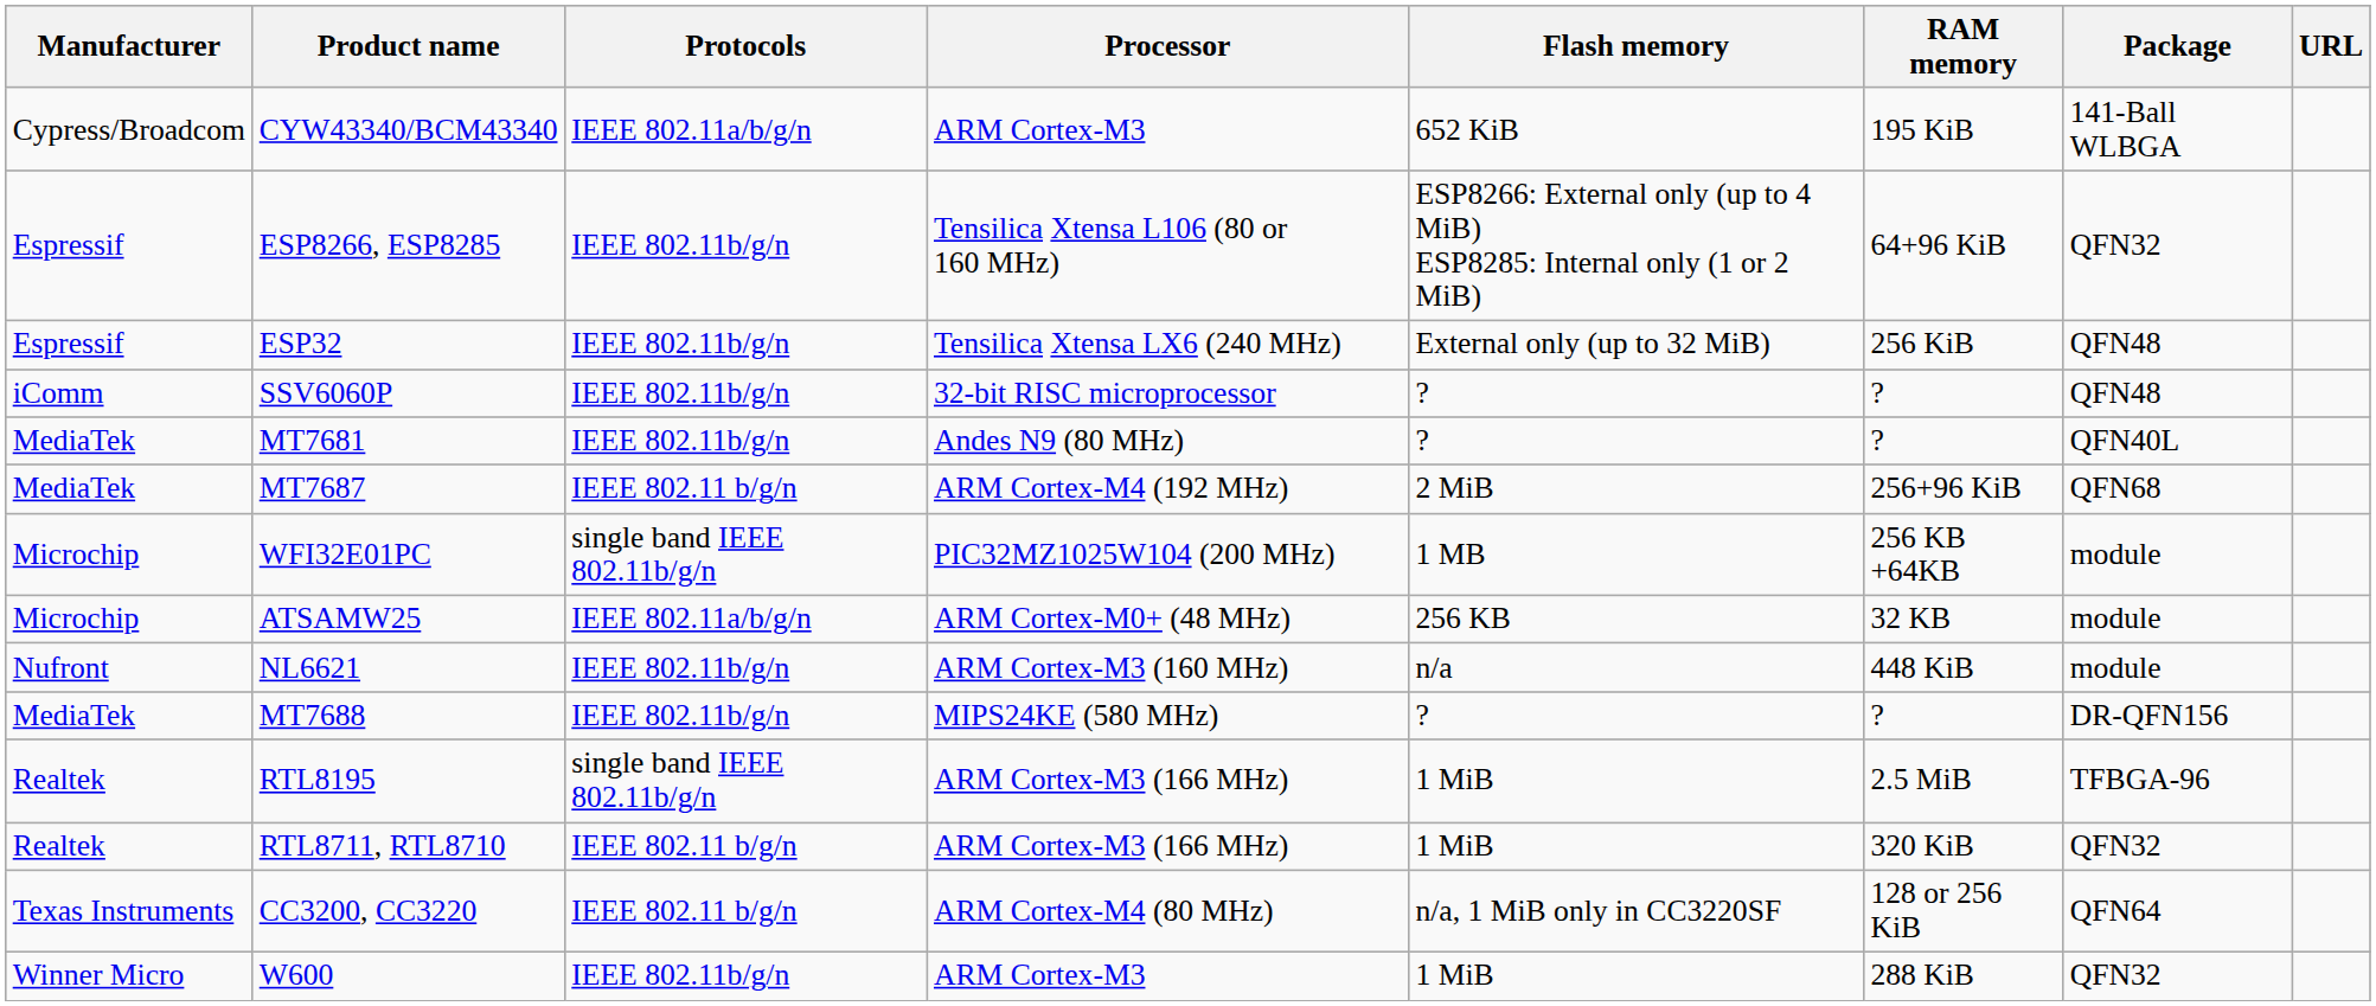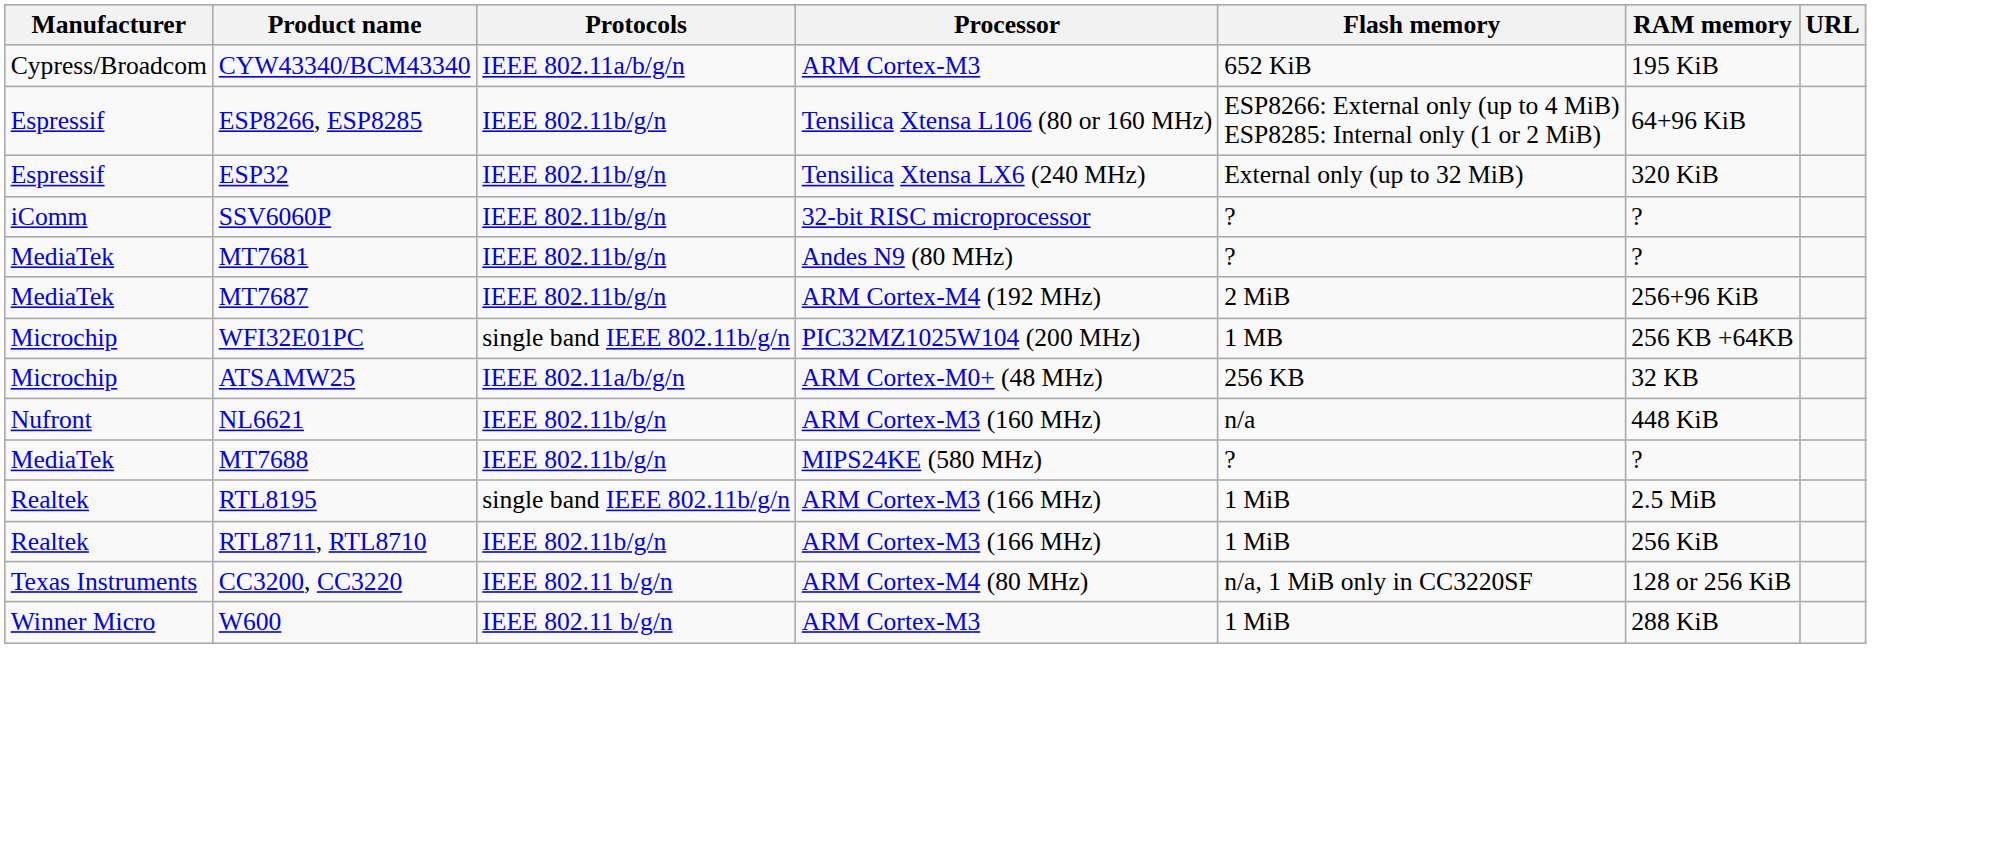 <table class="wikitable sortable">
 <tr>
 <th>Manufacturer</th>
 <th>Product name</th>
 <th>Protocols</th>
 <th>Processor</th>
 <th>Flash memory</th>
 <th>RAM memory</th>
-<th>Package</th>
 <th>URL</th>
 </tr>
 <tr>
 <td>Cypress/Broadcom</td>
 <td><a href='#'>CYW43340/BCM43340</a></td>
 <td><a href='#'>IEEE 802.11a/b/g/n</a></td>
 <td><a href='#'>ARM Cortex-M3</a></td>
 <td>652 KiB</td>
 <td>195 KiB</td>
-<td>141-Ball WLBGA</td>
 <td></td>
 </tr>
 <tr>
 <td><a href='#'>Espressif</a></td>
 <td><a href='#'>ESP8266</a>, <a href='#'>ESP8285</a></td>
 <td><a href='#'>IEEE 802.11b/g/n</a></td>
 <td><a href='#'>Tensilica</a> <a href='#'>Xtensa L106</a> (80 or 160 MHz)</td>
 <td>ESP8266: External only (up to 4 MiB) <br> ESP8285: Internal only (1 or 2 MiB)</td>
 <td>64+96 KiB</td>
-<td>QFN32</td>
 <td> <br> </td>
 </tr>
 <tr>
 <td><a href='#'>Espressif</a></td>
 <td><a href='#'>ESP32</a></td>
 <td><a href='#'>IEEE 802.11b/g/n</a></td>
 <td><a href='#'>Tensilica</a> <a href='#'>Xtensa LX6</a> (240 MHz)</td>
 <td>External only (up to 32 MiB)</td>
-<td>256 KiB</td>
-<td>QFN48</td>
+<td>320 KiB</td>
 <td></td>
 </tr>
 <tr>
 <td><a href='#'>iComm</a></td>
 <td><a href='#'>SSV6060P</a></td>
 <td><a href='#'>IEEE 802.11b/g/n</a></td>
 <td><a href='#'>32-bit RISC microprocessor</a></td>
 <td>?</td>
 <td>?</td>
-<td>QFN48</td>
 <td></td>
 </tr>
 <tr>
 <td><a href='#'>MediaTek</a></td>
 <td><a href='#'>MT7681</a></td>
 <td><a href='#'>IEEE 802.11b/g/n</a></td>
 <td><a href='#'>Andes N9</a> (80 MHz)</td>
 <td>?</td>
 <td>?</td>
-<td>QFN40L</td>
 <td></td>
 </tr>
 <tr>
 <td><a href='#'>MediaTek</a></td>
 <td><a href='#'>MT7687</a></td>
-<td><a href='#'>IEEE 802.11 b/g/n</a></td>
+<td><a href='#'>IEEE 802.11b/g/n</a></td>
 <td><a href='#'>ARM Cortex-M4</a> (192 MHz)</td>
 <td>2 MiB</td>
 <td>256+96 KiB</td>
-<td>QFN68</td>
 <td></td>
 </tr>
 <tr>
 <td><a href='#'>Microchip</a></td>
 <td><a href='#'>WFI32E01PC</a></td>
 <td>single band <a href='#'>IEEE 802.11b/g/n</a></td>
 <td><a href='#'>PIC32MZ1025W104</a> (200 MHz)</td>
 <td>1 MB</td>
 <td>256 KB +64KB</td>
-<td>module</td>
 <td></td>
 </tr>
 <tr>
 <td><a href='#'>Microchip</a></td>
 <td><a href='#'>ATSAMW25</a></td>
 <td><a href='#'>IEEE 802.11a/b/g/n</a></td>
 <td><a href='#'>ARM Cortex-M0+</a> (48 MHz)</td>
 <td>256 KB</td>
 <td>32 KB</td>
-<td>module</td>
 <td></td>
 </tr>
 <tr>
 <td><a href='#'>Nufront</a></td>
 <td><a href='#'>NL6621</a></td>
 <td><a href='#'>IEEE 802.11b/g/n</a></td>
 <td><a href='#'>ARM Cortex-M3</a> (160 MHz)</td>
 <td>n/a</td>
 <td>448 KiB</td>
-<td>module</td>
 <td></td>
 </tr>
 <tr>
 <td><a href='#'>MediaTek</a></td>
 <td><a href='#'>MT7688</a></td>
 <td><a href='#'>IEEE 802.11b/g/n</a></td>
 <td><a href='#'>MIPS24KE</a> (580 MHz)</td>
 <td>?</td>
 <td>?</td>
-<td>DR-QFN156</td>
 <td></td>
 </tr>
 <tr>
 <td><a href='#'>Realtek</a></td>
 <td><a href='#'>RTL8195</a></td>
 <td>single band <a href='#'>IEEE 802.11b/g/n</a></td>
 <td><a href='#'>ARM Cortex-M3</a> (166 MHz)</td>
 <td>1 MiB</td>
 <td>2.5 MiB</td>
-<td>TFBGA-96</td>
 <td></td>
 </tr>
 <tr>
 <td><a href='#'>Realtek</a></td>
 <td><a href='#'>RTL8711</a>, <a href='#'>RTL8710</a></td>
-<td><a href='#'>IEEE 802.11 b/g/n</a></td>
+<td><a href='#'>IEEE 802.11b/g/n</a></td>
 <td><a href='#'>ARM Cortex-M3</a> (166 MHz)</td>
 <td>1 MiB</td>
-<td>320 KiB</td>
-<td>QFN32</td>
+<td>256 KiB</td>
 <td></td>
 </tr>
 <tr>
 <td><a href='#'>Texas Instruments</a></td>
 <td><a href='#'>CC3200</a>, <a href='#'>CC3220</a></td>
 <td><a href='#'>IEEE 802.11 b/g/n</a></td>
 <td><a href='#'>ARM Cortex-M4</a> (80 MHz)</td>
 <td>n/a, 1 MiB only in CC3220SF</td>
 <td>128 or 256 KiB</td>
-<td>QFN64</td>
 <td></td>
 </tr>
 <tr>
 <td><a href='#'>Winner Micro</a></td>
 <td><a href='#'>W600</a></td>
-<td><a href='#'>IEEE 802.11b/g/n</a></td>
+<td><a href='#'>IEEE 802.11 b/g/n</a></td>
 <td><a href='#'>ARM Cortex-M3</a></td>
 <td>1 MiB</td>
 <td>288 KiB</td>
-<td>QFN32</td>
 <td></td>
 </tr>
 </table>
